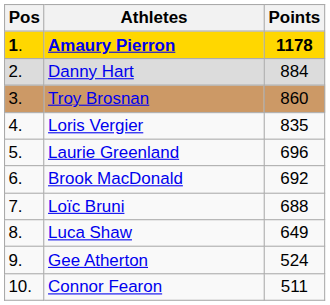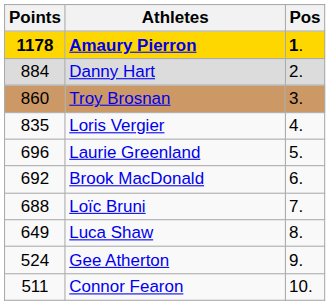 <table style="background: #f9f9f9" class=wikitable>
 <tr>
+<th width=50>Points</th>
+<th width=200>Athletes</th>
 <th width=30>Pos</th>
-<th width=200>Athletes</th>
-<th width=50>Points</th>
 </tr>
 <tr bgcolor=gold>
+<td align=center><strong>1178</strong></td>
+<td> <strong><a href='#'>Amaury Pierron</a></strong></td>
 <td><strong>1</strong>.</td>
-<td> <strong><a href='#'>Amaury Pierron</a></strong></td>
-<td align=center><strong>1178</strong></td>
 </tr>
 <tr bgcolor=DCDCDC>
+<td align=center>884</td>
+<td> <a href='#'>Danny Hart</a></td>
 <td>2.</td>
-<td> <a href='#'>Danny Hart</a></td>
-<td align=center>884</td>
 </tr>
 <tr bgcolor=CC9966>
+<td align=center>860</td>
+<td> <a href='#'>Troy Brosnan</a></td>
 <td>3.</td>
-<td> <a href='#'>Troy Brosnan</a></td>
-<td align=center>860</td>
 </tr>
 <tr>
+<td align=center>835</td>
+<td> <a href='#'>Loris Vergier</a></td>
 <td>4.</td>
-<td> <a href='#'>Loris Vergier</a></td>
-<td align=center>835</td>
 </tr>
 <tr>
+<td align=center>696</td>
+<td> <a href='#'>Laurie Greenland</a></td>
 <td>5.</td>
-<td> <a href='#'>Laurie Greenland</a></td>
-<td align=center>696</td>
 </tr>
 <tr>
+<td align=center>692</td>
+<td> <a href='#'>Brook MacDonald</a></td>
 <td>6.</td>
-<td> <a href='#'>Brook MacDonald</a></td>
-<td align=center>692</td>
 </tr>
 <tr>
+<td align=center>688</td>
+<td> <a href='#'>Loïc Bruni</a></td>
 <td>7.</td>
-<td> <a href='#'>Loïc Bruni</a></td>
-<td align=center>688</td>
 </tr>
 <tr>
+<td align=center>649</td>
+<td> <a href='#'>Luca Shaw</a></td>
 <td>8.</td>
-<td> <a href='#'>Luca Shaw</a></td>
-<td align=center>649</td>
 </tr>
 <tr>
+<td align=center>524</td>
+<td> <a href='#'>Gee Atherton</a></td>
 <td>9.</td>
-<td> <a href='#'>Gee Atherton</a></td>
-<td align=center>524</td>
 </tr>
 <tr>
+<td align=center>511</td>
+<td> <a href='#'>Connor Fearon</a></td>
 <td>10.</td>
-<td> <a href='#'>Connor Fearon</a></td>
-<td align=center>511</td>
 </tr>
 </table>
